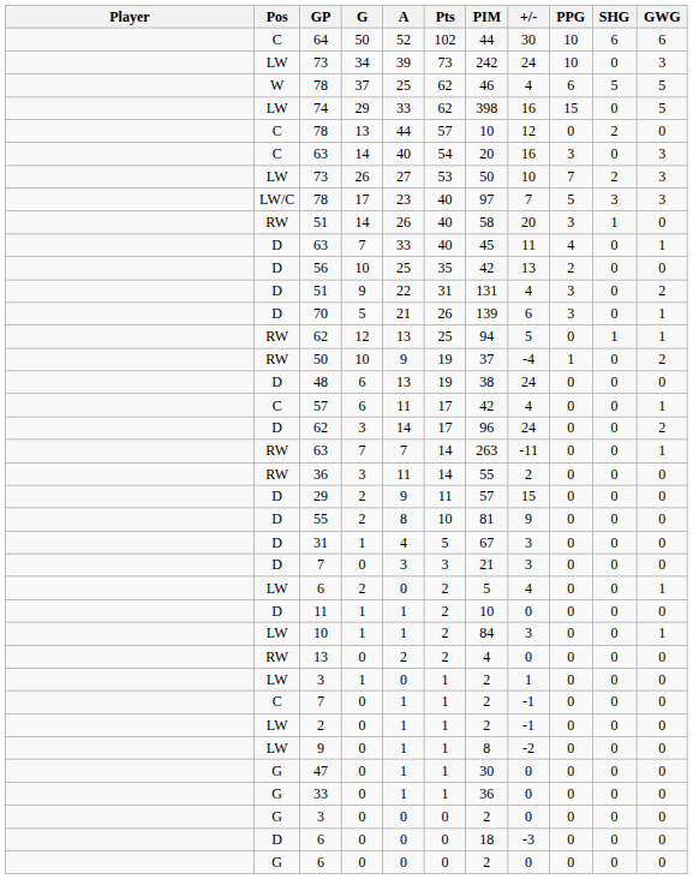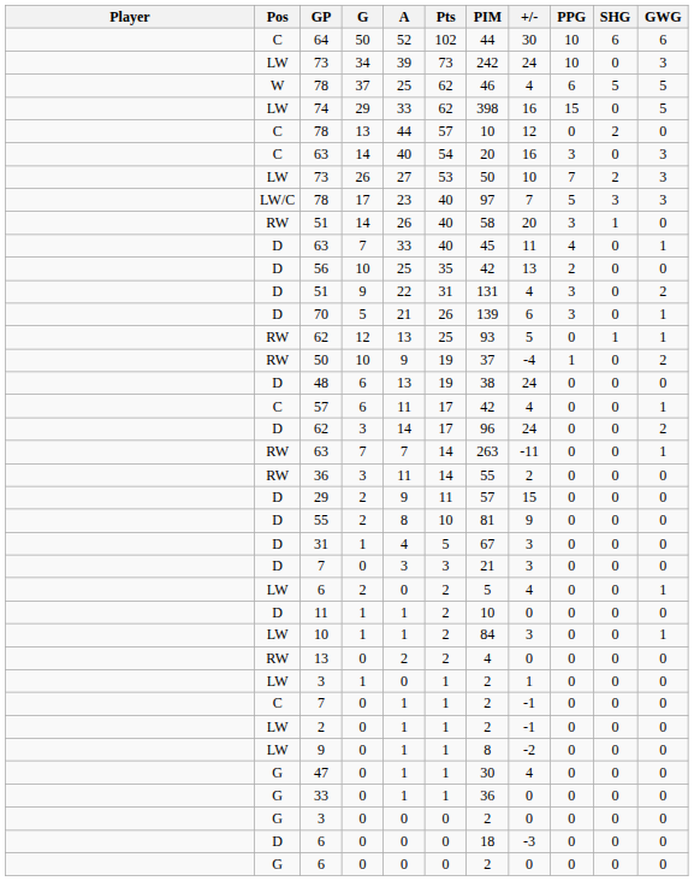 <table class="wikitable sortable" width="60%">
 <tr ALIGN="center">
 <th bgcolor="#DDDDFF" width="30%">Player</th>
 <th bgcolor="#DDDDFF" width="3%" title="Position">Pos</th>
 <th bgcolor="#DDDDFF" width="5%" title="Games played">GP</th>
 <th bgcolor="#DDDDFF" width="5%" title="Goals">G</th>
 <th bgcolor="#DDDDFF" width="5%" title="Assists">A</th>
 <th bgcolor="#DDDDFF" width="5%" title="Points">Pts</th>
 <th bgcolor="#DDDDFF" width="5%" title="Penalties in minutes">PIM</th>
 <th bgcolor="#DDDDFF" width="5%" title="Plus/minus">+/-</th>
 <th bgcolor="#DDDDFF" width="5%" title="Power-play goals">PPG</th>
 <th bgcolor="#DDDDFF" width="5%" title="Short-handed goals">SHG</th>
 <th bgcolor="#DDDDFF" width="5%" title="Game-winning goals">GWG</th>
 </tr>
 <tr align="center">
 <td align="right"></td>
 <td>C</td>
 <td>64</td>
 <td>50</td>
 <td>52</td>
 <td>102</td>
 <td>44</td>
 <td>30</td>
 <td>10</td>
 <td>6</td>
 <td>6</td>
 </tr>
 <tr align="center">
 <td align="right"></td>
 <td>LW</td>
 <td>73</td>
 <td>34</td>
 <td>39</td>
 <td>73</td>
 <td>242</td>
 <td>24</td>
 <td>10</td>
 <td>0</td>
 <td>3</td>
 </tr>
 <tr align="center">
 <td align="right"></td>
 <td>W</td>
 <td>78</td>
 <td>37</td>
 <td>25</td>
 <td>62</td>
 <td>46</td>
 <td>4</td>
 <td>6</td>
 <td>5</td>
 <td>5</td>
 </tr>
 <tr align="center">
 <td align="right"></td>
 <td>LW</td>
 <td>74</td>
 <td>29</td>
 <td>33</td>
 <td>62</td>
 <td>398</td>
 <td>16</td>
 <td>15</td>
 <td>0</td>
 <td>5</td>
 </tr>
 <tr align="center">
 <td align="right"></td>
 <td>C</td>
 <td>78</td>
 <td>13</td>
 <td>44</td>
 <td>57</td>
 <td>10</td>
 <td>12</td>
 <td>0</td>
 <td>2</td>
 <td>0</td>
 </tr>
 <tr align="center">
 <td align="right"></td>
 <td>C</td>
 <td>63</td>
 <td>14</td>
 <td>40</td>
 <td>54</td>
 <td>20</td>
 <td>16</td>
 <td>3</td>
 <td>0</td>
 <td>3</td>
 </tr>
 <tr align="center">
 <td align="right"></td>
 <td>LW</td>
 <td>73</td>
 <td>26</td>
 <td>27</td>
 <td>53</td>
 <td>50</td>
 <td>10</td>
 <td>7</td>
 <td>2</td>
 <td>3</td>
 </tr>
 <tr align="center">
 <td align="right"></td>
 <td>LW/C</td>
 <td>78</td>
 <td>17</td>
 <td>23</td>
 <td>40</td>
 <td>97</td>
 <td>7</td>
 <td>5</td>
 <td>3</td>
 <td>3</td>
 </tr>
 <tr align="center">
 <td align="right"></td>
 <td>RW</td>
 <td>51</td>
 <td>14</td>
 <td>26</td>
 <td>40</td>
 <td>58</td>
 <td>20</td>
 <td>3</td>
 <td>1</td>
 <td>0</td>
 </tr>
 <tr align="center">
 <td align="right"></td>
 <td>D</td>
 <td>63</td>
 <td>7</td>
 <td>33</td>
 <td>40</td>
 <td>45</td>
 <td>11</td>
 <td>4</td>
 <td>0</td>
 <td>1</td>
 </tr>
 <tr align="center">
 <td align="right"></td>
 <td>D</td>
 <td>56</td>
 <td>10</td>
 <td>25</td>
 <td>35</td>
 <td>42</td>
 <td>13</td>
 <td>2</td>
 <td>0</td>
 <td>0</td>
 </tr>
 <tr align="center">
 <td align="right"></td>
 <td>D</td>
 <td>51</td>
 <td>9</td>
 <td>22</td>
 <td>31</td>
 <td>131</td>
 <td>4</td>
 <td>3</td>
 <td>0</td>
 <td>2</td>
 </tr>
 <tr align="center">
 <td align="right"></td>
 <td>D</td>
 <td>70</td>
 <td>5</td>
 <td>21</td>
 <td>26</td>
 <td>139</td>
 <td>6</td>
 <td>3</td>
 <td>0</td>
 <td>1</td>
 </tr>
 <tr align="center">
 <td align="right"></td>
 <td>RW</td>
 <td>62</td>
 <td>12</td>
 <td>13</td>
 <td>25</td>
-<td>94</td>
+<td>93</td>
 <td>5</td>
 <td>0</td>
 <td>1</td>
 <td>1</td>
 </tr>
 <tr align="center">
 <td align="right"></td>
 <td>RW</td>
 <td>50</td>
 <td>10</td>
 <td>9</td>
 <td>19</td>
 <td>37</td>
 <td>-4</td>
 <td>1</td>
 <td>0</td>
 <td>2</td>
 </tr>
 <tr align="center">
 <td align="right"></td>
 <td>D</td>
 <td>48</td>
 <td>6</td>
 <td>13</td>
 <td>19</td>
 <td>38</td>
 <td>24</td>
 <td>0</td>
 <td>0</td>
 <td>0</td>
 </tr>
 <tr align="center">
 <td align="right"></td>
 <td>C</td>
 <td>57</td>
 <td>6</td>
 <td>11</td>
 <td>17</td>
 <td>42</td>
 <td>4</td>
 <td>0</td>
 <td>0</td>
 <td>1</td>
 </tr>
 <tr align="center">
 <td align="right"></td>
 <td>D</td>
 <td>62</td>
 <td>3</td>
 <td>14</td>
 <td>17</td>
 <td>96</td>
 <td>24</td>
 <td>0</td>
 <td>0</td>
 <td>2</td>
 </tr>
 <tr align="center">
 <td align="right"></td>
 <td>RW</td>
 <td>63</td>
 <td>7</td>
 <td>7</td>
 <td>14</td>
 <td>263</td>
 <td>-11</td>
 <td>0</td>
 <td>0</td>
 <td>1</td>
 </tr>
 <tr align="center">
 <td align="right"></td>
 <td>RW</td>
 <td>36</td>
 <td>3</td>
 <td>11</td>
 <td>14</td>
 <td>55</td>
 <td>2</td>
 <td>0</td>
 <td>0</td>
 <td>0</td>
 </tr>
 <tr align="center">
 <td align="right"></td>
 <td>D</td>
 <td>29</td>
 <td>2</td>
 <td>9</td>
 <td>11</td>
 <td>57</td>
 <td>15</td>
 <td>0</td>
 <td>0</td>
 <td>0</td>
 </tr>
 <tr align="center">
 <td align="right"></td>
 <td>D</td>
 <td>55</td>
 <td>2</td>
 <td>8</td>
 <td>10</td>
 <td>81</td>
 <td>9</td>
 <td>0</td>
 <td>0</td>
 <td>0</td>
 </tr>
 <tr align="center">
 <td align="right"></td>
 <td>D</td>
 <td>31</td>
 <td>1</td>
 <td>4</td>
 <td>5</td>
 <td>67</td>
 <td>3</td>
 <td>0</td>
 <td>0</td>
 <td>0</td>
 </tr>
 <tr align="center">
 <td align="right"></td>
 <td>D</td>
 <td>7</td>
 <td>0</td>
 <td>3</td>
 <td>3</td>
 <td>21</td>
 <td>3</td>
 <td>0</td>
 <td>0</td>
 <td>0</td>
 </tr>
 <tr align="center">
 <td align="right"></td>
 <td>LW</td>
 <td>6</td>
 <td>2</td>
 <td>0</td>
 <td>2</td>
 <td>5</td>
 <td>4</td>
 <td>0</td>
 <td>0</td>
 <td>1</td>
 </tr>
 <tr align="center">
 <td align="right"></td>
 <td>D</td>
 <td>11</td>
 <td>1</td>
 <td>1</td>
 <td>2</td>
 <td>10</td>
 <td>0</td>
 <td>0</td>
 <td>0</td>
 <td>0</td>
 </tr>
 <tr align="center">
 <td align="right"></td>
 <td>LW</td>
 <td>10</td>
 <td>1</td>
 <td>1</td>
 <td>2</td>
 <td>84</td>
 <td>3</td>
 <td>0</td>
 <td>0</td>
 <td>1</td>
 </tr>
 <tr align="center">
 <td align="right"></td>
 <td>RW</td>
 <td>13</td>
 <td>0</td>
 <td>2</td>
 <td>2</td>
 <td>4</td>
 <td>0</td>
 <td>0</td>
 <td>0</td>
 <td>0</td>
 </tr>
 <tr align="center">
 <td align="right"></td>
 <td>LW</td>
 <td>3</td>
 <td>1</td>
 <td>0</td>
 <td>1</td>
 <td>2</td>
 <td>1</td>
 <td>0</td>
 <td>0</td>
 <td>0</td>
 </tr>
 <tr align="center">
 <td align="right"></td>
 <td>C</td>
 <td>7</td>
 <td>0</td>
 <td>1</td>
 <td>1</td>
 <td>2</td>
 <td>-1</td>
 <td>0</td>
 <td>0</td>
 <td>0</td>
 </tr>
 <tr align="center">
 <td align="right"></td>
 <td>LW</td>
 <td>2</td>
 <td>0</td>
 <td>1</td>
 <td>1</td>
 <td>2</td>
 <td>-1</td>
 <td>0</td>
 <td>0</td>
 <td>0</td>
 </tr>
 <tr align="center">
 <td align="right"></td>
 <td>LW</td>
 <td>9</td>
 <td>0</td>
 <td>1</td>
 <td>1</td>
 <td>8</td>
 <td>-2</td>
 <td>0</td>
 <td>0</td>
 <td>0</td>
 </tr>
 <tr align="center">
 <td align="right"></td>
 <td>G</td>
 <td>47</td>
 <td>0</td>
 <td>1</td>
 <td>1</td>
 <td>30</td>
-<td>0</td>
+<td>4</td>
 <td>0</td>
 <td>0</td>
 <td>0</td>
 </tr>
 <tr align="center">
 <td align="right"></td>
 <td>G</td>
 <td>33</td>
 <td>0</td>
 <td>1</td>
 <td>1</td>
 <td>36</td>
 <td>0</td>
 <td>0</td>
 <td>0</td>
 <td>0</td>
 </tr>
 <tr align="center">
 <td align="right"></td>
 <td>G</td>
 <td>3</td>
 <td>0</td>
 <td>0</td>
 <td>0</td>
 <td>2</td>
 <td>0</td>
 <td>0</td>
 <td>0</td>
 <td>0</td>
 </tr>
 <tr align="center">
 <td align="right"></td>
 <td>D</td>
 <td>6</td>
 <td>0</td>
 <td>0</td>
 <td>0</td>
 <td>18</td>
 <td>-3</td>
 <td>0</td>
 <td>0</td>
 <td>0</td>
 </tr>
 <tr align="center">
 <td align="right"></td>
 <td>G</td>
 <td>6</td>
 <td>0</td>
 <td>0</td>
 <td>0</td>
 <td>2</td>
 <td>0</td>
 <td>0</td>
 <td>0</td>
 <td>0</td>
 </tr>
 </table>
